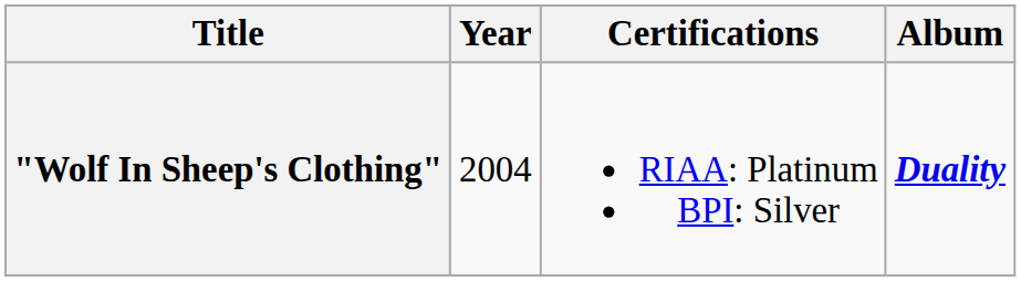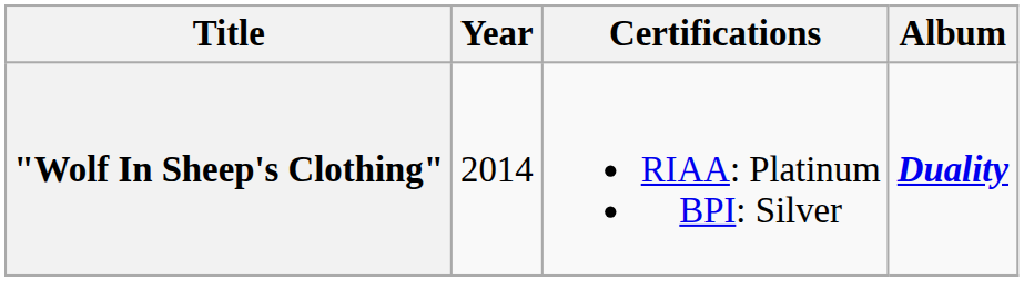 <table class="wikitable plainrowheaders" style="text-align:center;">
 <tr>
 <th rowspan="1">Title</th>
 <th rowspan="1">Year</th>
 <th rowspan="1">Certifications</th>
 <th rowspan="1">Album</th>
 </tr>
 <tr>
 <th scope="row">"Wolf In Sheep's Clothing" <br></th>
-<td>2004</td>
+<td>2014</td>
 <td><br><ul><li><a href='#'>RIAA</a>: Platinum</li><li><a href='#'>BPI</a>: Silver</li></ul></td>
 <td><strong><em><a href='#'>Duality</a></em></strong></td>
 </tr>
 </table>
